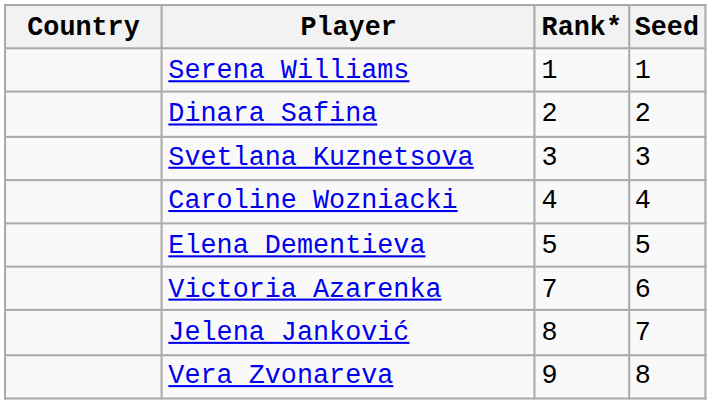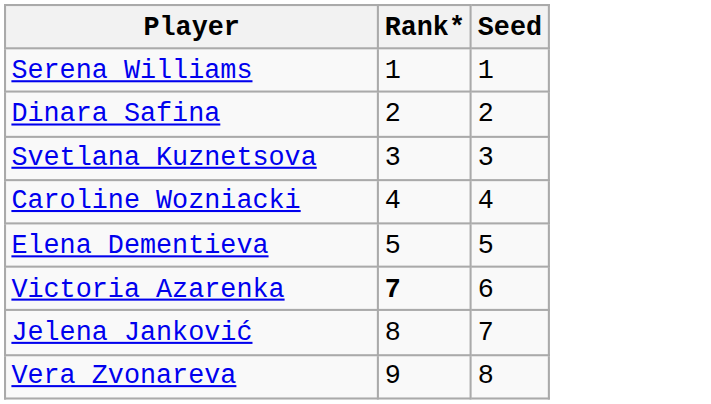 <table class="sortable wikitable">
 <tr>
-<th width="70">Country</th>
 <th width="175">Player</th>
 <th>Rank*</th>
 <th>Seed</th>
 </tr>
 <tr>
-<td></td>
 <td><a href='#'>Serena Williams</a></td>
 <td>1</td>
 <td>1</td>
 </tr>
 <tr>
-<td></td>
 <td><a href='#'>Dinara Safina</a></td>
 <td>2</td>
 <td>2</td>
 </tr>
 <tr>
-<td></td>
 <td><a href='#'>Svetlana Kuznetsova</a></td>
 <td>3</td>
 <td>3</td>
 </tr>
 <tr>
-<td></td>
 <td><a href='#'>Caroline Wozniacki</a></td>
 <td>4</td>
 <td>4</td>
 </tr>
 <tr>
-<td></td>
 <td><a href='#'>Elena Dementieva</a></td>
 <td>5</td>
 <td>5</td>
 </tr>
 <tr>
-<td></td>
 <td><a href='#'>Victoria Azarenka</a></td>
-<td>7</td>
+<td><strong>7</strong></td>
 <td>6</td>
 </tr>
 <tr>
-<td></td>
 <td><a href='#'>Jelena Janković</a></td>
 <td>8</td>
 <td>7</td>
 </tr>
 <tr>
-<td></td>
 <td><a href='#'>Vera Zvonareva</a></td>
 <td>9</td>
 <td>8</td>
 </tr>
 </table>
